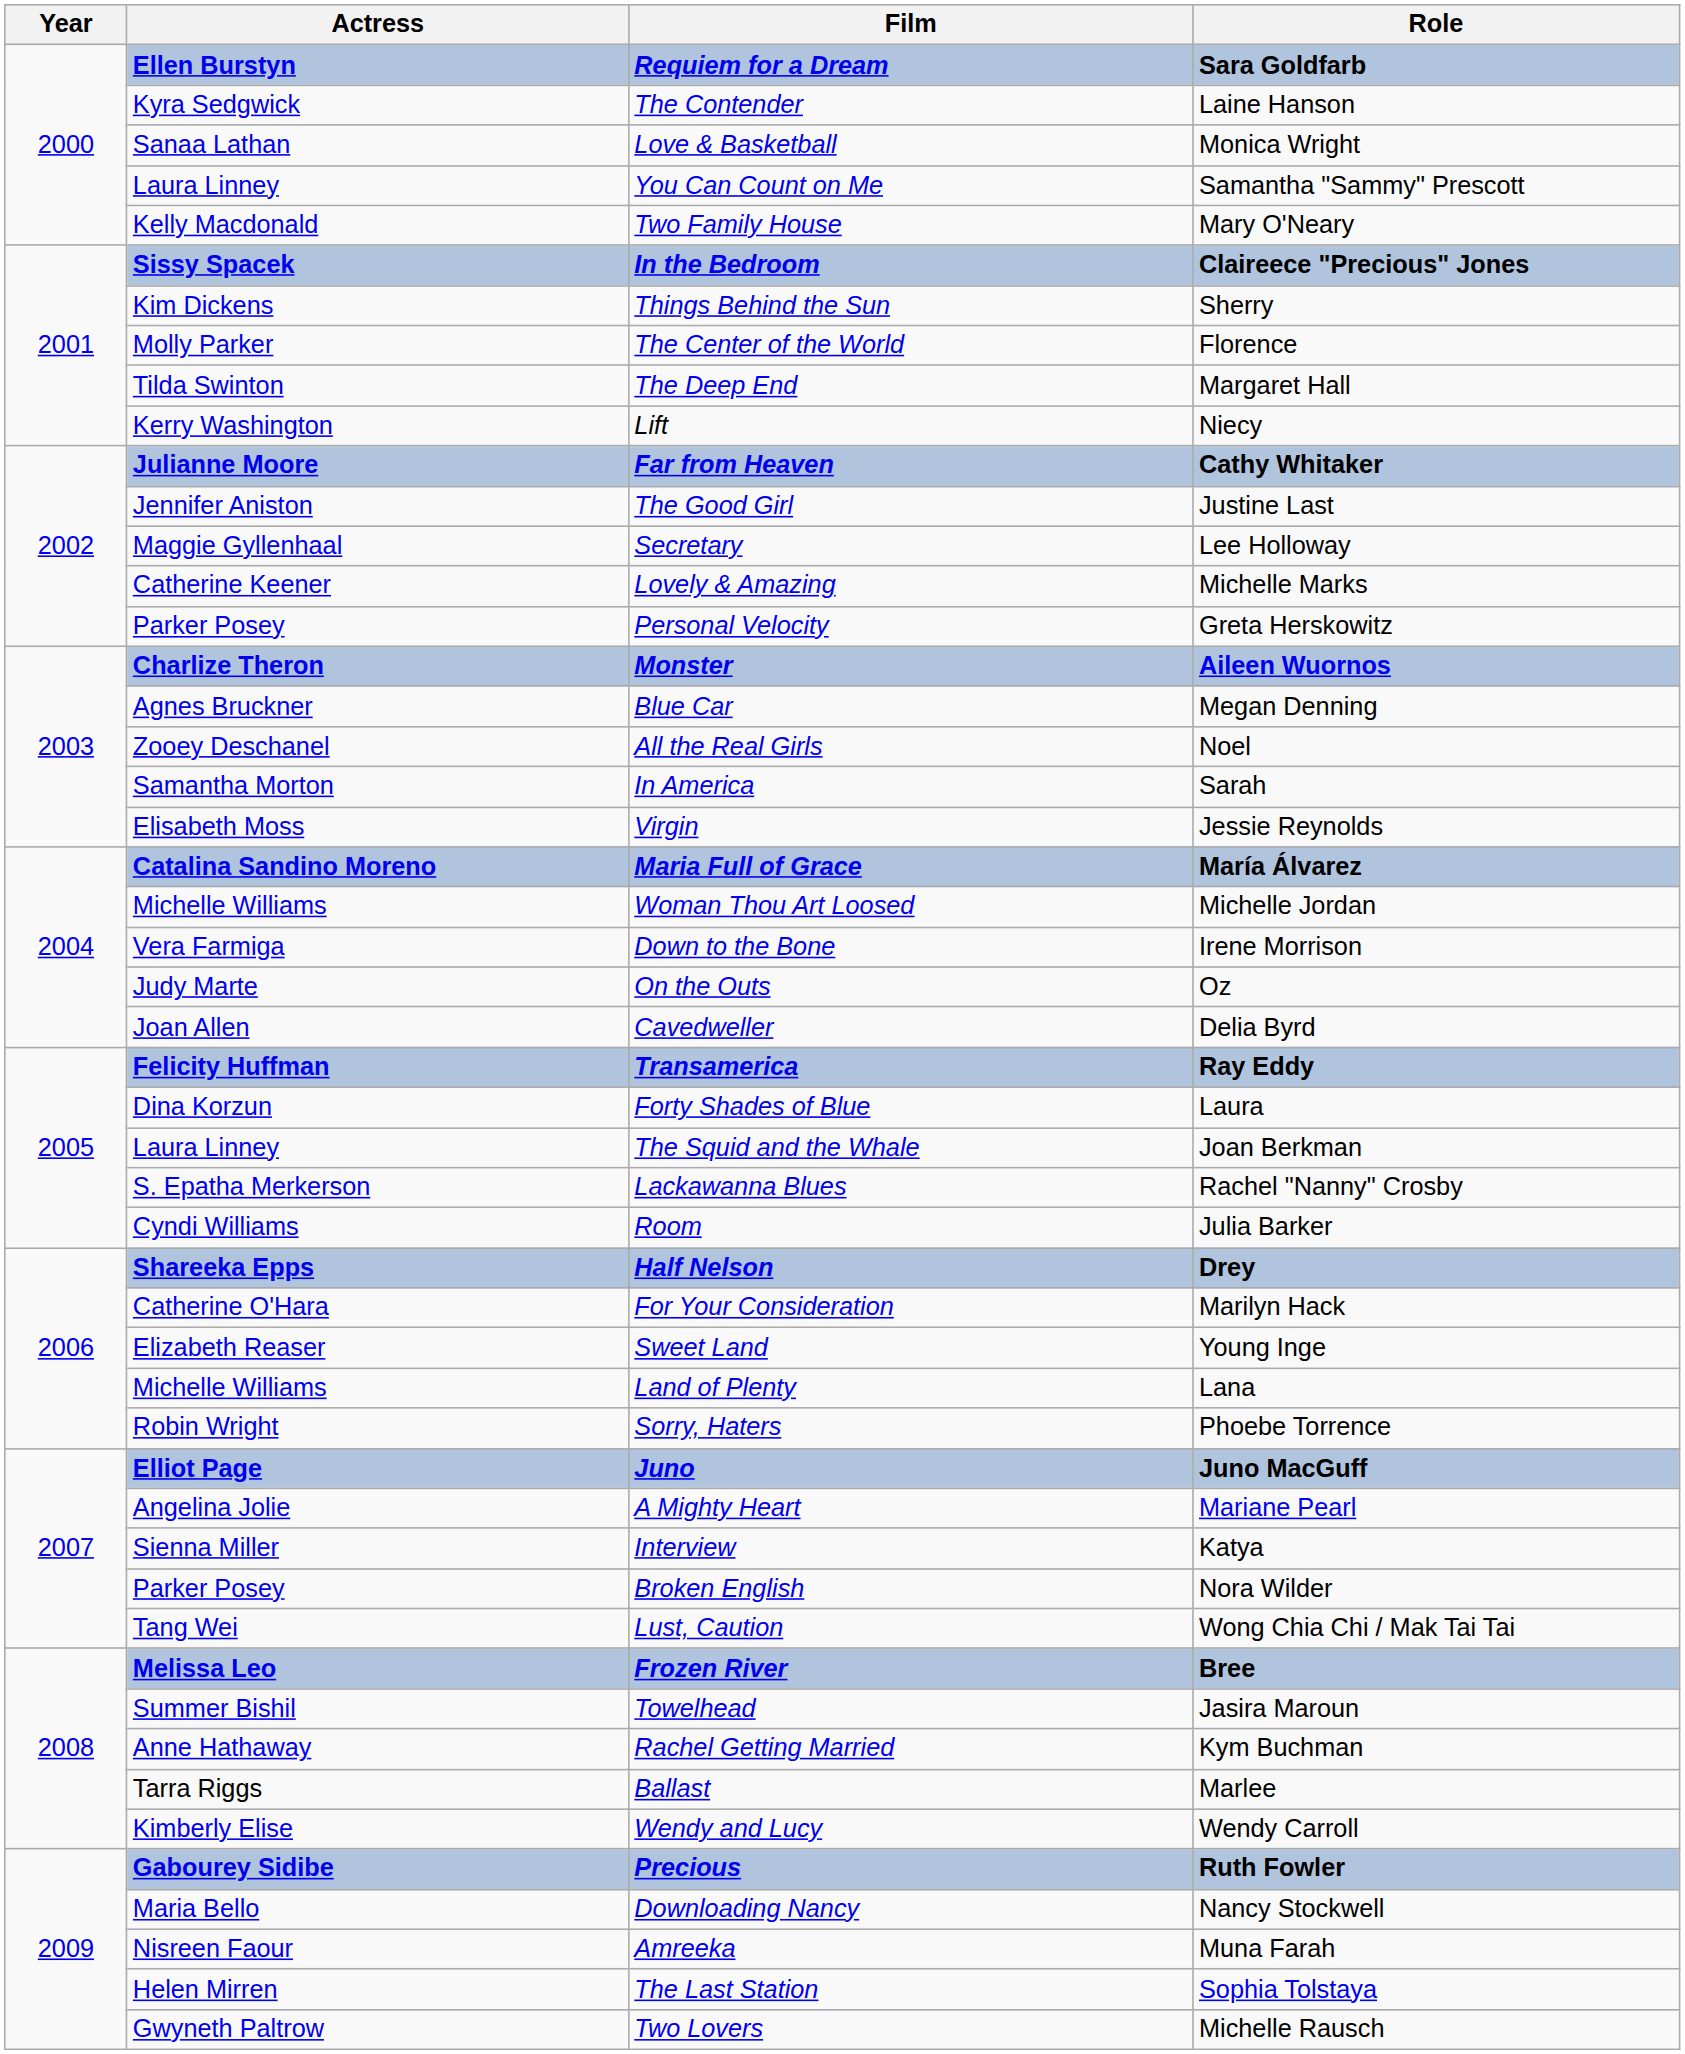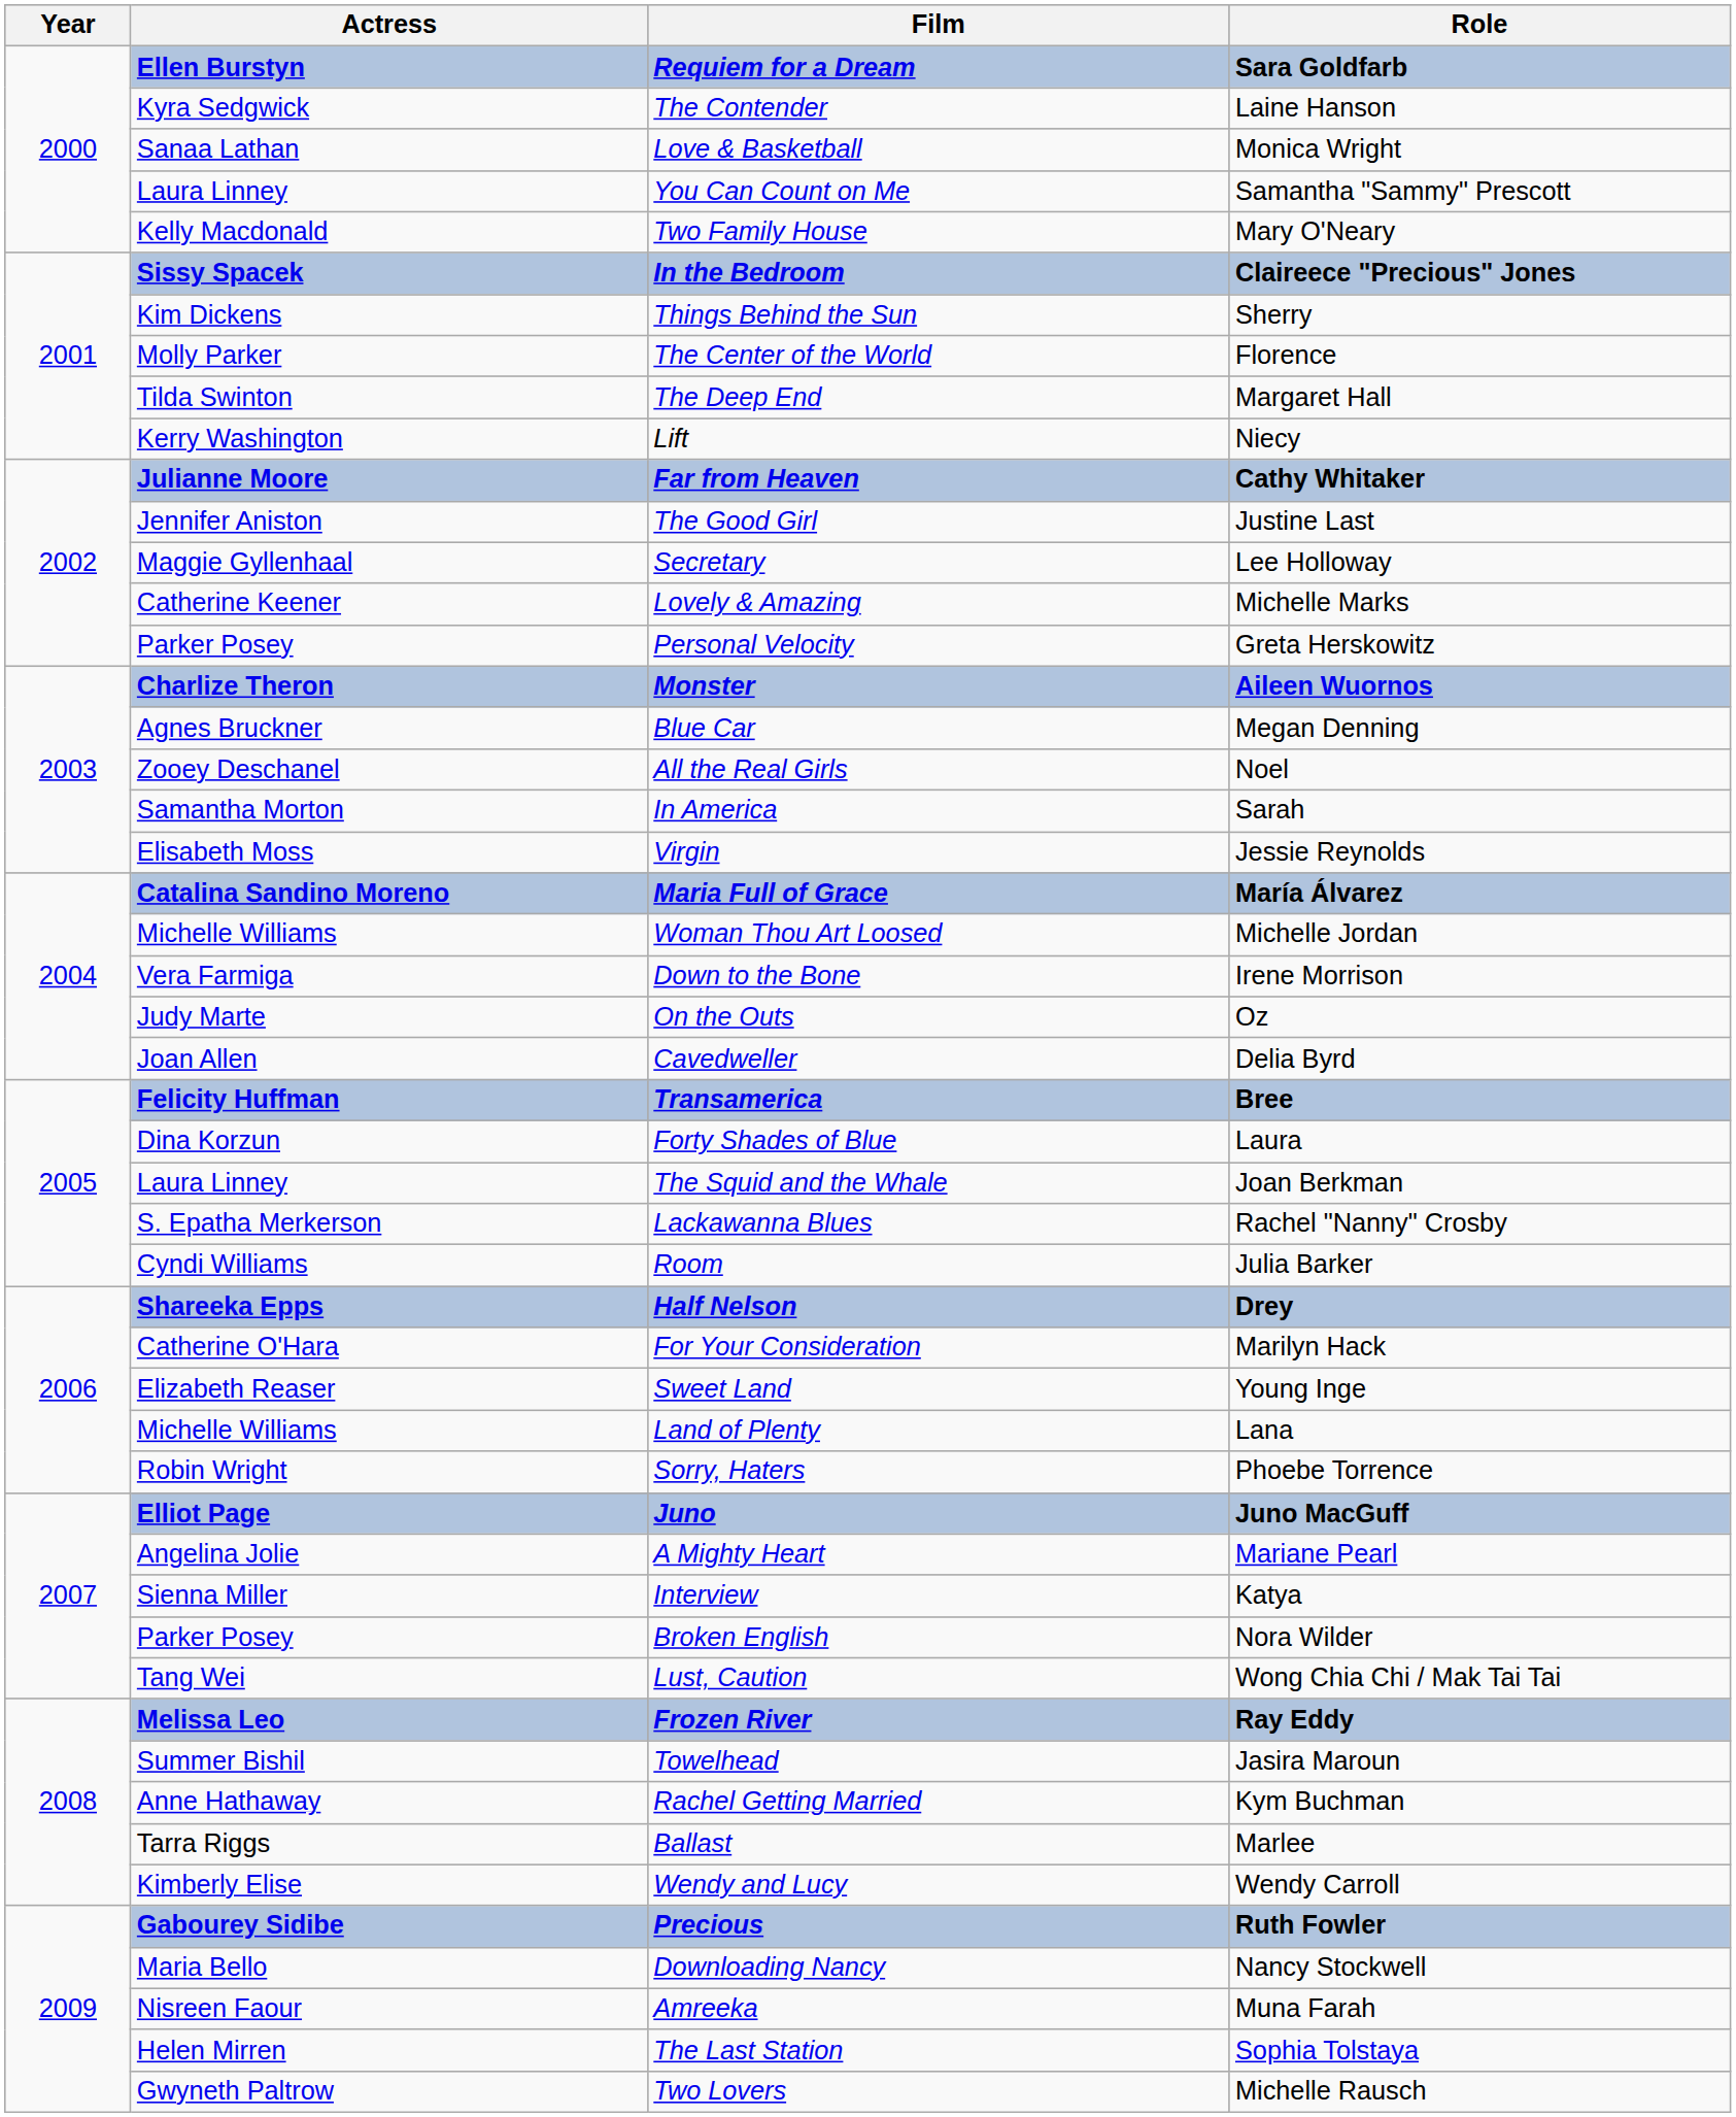 <table class=wikitable style="width="87%">
 <tr>
 <th width="70"><strong>Year</strong></th>
 <th width="310"><strong>Actress</strong></th>
 <th width="350"><strong>Film</strong></th>
 <th width="300"><strong>Role</strong></th>
 </tr>
 <tr>
 <td rowspan="5" style="text-align:center;"><a href='#'>2000</a><br></td>
 <td style="background:#B0C4DE;"><strong><a href='#'>Ellen Burstyn</a></strong></td>
 <td style="background:#B0C4DE;"><strong><em><a href='#'>Requiem for a Dream</a></em></strong></td>
 <td style="background:#B0C4DE;"><strong>Sara Goldfarb</strong></td>
 </tr>
 <tr>
 <td><a href='#'>Kyra Sedgwick</a></td>
 <td><em><a href='#'>The Contender</a></em></td>
 <td>Laine Hanson</td>
 </tr>
 <tr>
 <td><a href='#'>Sanaa Lathan</a></td>
 <td><em><a href='#'>Love & Basketball</a></em></td>
 <td>Monica Wright</td>
 </tr>
 <tr>
 <td><a href='#'>Laura Linney</a></td>
 <td><em><a href='#'>You Can Count on Me</a></em></td>
 <td>Samantha "Sammy" Prescott</td>
 </tr>
 <tr>
 <td><a href='#'>Kelly Macdonald</a></td>
 <td><em><a href='#'>Two Family House</a></em></td>
 <td>Mary O'Neary</td>
 </tr>
 <tr>
 <td rowspan="5" style="text-align:center;"><a href='#'>2001</a><br></td>
 <td style="background:#B0C4DE;"><strong><a href='#'>Sissy Spacek</a></strong></td>
 <td style="background:#B0C4DE;"><strong><em><a href='#'>In the Bedroom</a></em></strong></td>
 <td style="background:#B0C4DE;"><strong>Claireece "Precious" Jones</strong></td>
 </tr>
 <tr>
 <td><a href='#'>Kim Dickens</a></td>
 <td><em><a href='#'>Things Behind the Sun</a></em></td>
 <td>Sherry</td>
 </tr>
 <tr>
 <td><a href='#'>Molly Parker</a></td>
 <td><em><a href='#'>The Center of the World</a></em></td>
 <td>Florence</td>
 </tr>
 <tr>
 <td><a href='#'>Tilda Swinton</a></td>
 <td><em><a href='#'>The Deep End</a></em></td>
 <td>Margaret Hall</td>
 </tr>
 <tr>
 <td><a href='#'>Kerry Washington</a></td>
 <td><em>Lift</em></td>
 <td>Niecy</td>
 </tr>
 <tr>
 <td rowspan="5" style="text-align:center;"><a href='#'>2002</a><br></td>
 <td style="background:#B0C4DE;"><strong><a href='#'>Julianne Moore</a></strong></td>
 <td style="background:#B0C4DE;"><strong><em><a href='#'>Far from Heaven</a></em></strong></td>
 <td style="background:#B0C4DE;"><strong>Cathy Whitaker</strong></td>
 </tr>
 <tr>
 <td><a href='#'>Jennifer Aniston</a></td>
 <td><em><a href='#'>The Good Girl</a></em></td>
 <td>Justine Last</td>
 </tr>
 <tr>
 <td><a href='#'>Maggie Gyllenhaal</a></td>
 <td><em><a href='#'>Secretary</a></em></td>
 <td>Lee Holloway</td>
 </tr>
 <tr>
 <td><a href='#'>Catherine Keener</a></td>
 <td><em><a href='#'>Lovely & Amazing</a></em></td>
 <td>Michelle Marks</td>
 </tr>
 <tr>
 <td><a href='#'>Parker Posey</a></td>
 <td><em><a href='#'>Personal Velocity</a></em></td>
 <td>Greta Herskowitz</td>
 </tr>
 <tr>
 <td rowspan="5" style="text-align:center;"><a href='#'>2003</a><br></td>
 <td style="background:#B0C4DE;"><strong><a href='#'>Charlize Theron</a></strong></td>
 <td style="background:#B0C4DE;"><strong><em><a href='#'>Monster</a></em></strong></td>
 <td style="background:#B0C4DE;"><strong><a href='#'>Aileen Wuornos</a></strong></td>
 </tr>
 <tr>
 <td><a href='#'>Agnes Bruckner</a></td>
 <td><em><a href='#'>Blue Car</a></em></td>
 <td>Megan Denning</td>
 </tr>
 <tr>
 <td><a href='#'>Zooey Deschanel</a></td>
 <td><em><a href='#'>All the Real Girls</a></em></td>
 <td>Noel</td>
 </tr>
 <tr>
 <td><a href='#'>Samantha Morton</a></td>
 <td><em><a href='#'>In America</a></em></td>
 <td>Sarah</td>
 </tr>
 <tr>
 <td><a href='#'>Elisabeth Moss</a></td>
 <td><em><a href='#'>Virgin</a></em></td>
 <td>Jessie Reynolds</td>
 </tr>
 <tr>
 <td rowspan="5" style="text-align:center;"><a href='#'>2004</a><br></td>
 <td style="background:#B0C4DE;"><strong><a href='#'>Catalina Sandino Moreno</a></strong></td>
 <td style="background:#B0C4DE;"><strong><em><a href='#'>Maria Full of Grace</a></em></strong></td>
 <td style="background:#B0C4DE;"><strong>María Álvarez</strong></td>
 </tr>
 <tr>
 <td><a href='#'>Michelle Williams</a></td>
 <td><em><a href='#'>Woman Thou Art Loosed</a></em></td>
 <td>Michelle Jordan</td>
 </tr>
 <tr>
 <td><a href='#'>Vera Farmiga</a></td>
 <td><em><a href='#'>Down to the Bone</a></em></td>
 <td>Irene Morrison</td>
 </tr>
 <tr>
 <td><a href='#'>Judy Marte</a></td>
 <td><em><a href='#'>On the Outs</a></em></td>
 <td>Oz</td>
 </tr>
 <tr>
 <td><a href='#'>Joan Allen</a></td>
 <td><em><a href='#'>Cavedweller</a></em></td>
 <td>Delia Byrd</td>
 </tr>
 <tr>
 <td rowspan="5" style="text-align:center;"><a href='#'>2005</a><br></td>
 <td style="background:#B0C4DE;"><strong><a href='#'>Felicity Huffman</a></strong></td>
 <td style="background:#B0C4DE;"><strong><em><a href='#'>Transamerica</a></em></strong></td>
-<td style="background:#B0C4DE;"><strong>Ray Eddy</strong></td>
+<td style="background:#B0C4DE;"><strong>Bree</strong></td>
 </tr>
 <tr>
 <td><a href='#'>Dina Korzun</a></td>
 <td><em><a href='#'>Forty Shades of Blue</a></em></td>
 <td>Laura</td>
 </tr>
 <tr>
 <td><a href='#'>Laura Linney</a></td>
 <td><em><a href='#'>The Squid and the Whale</a></em></td>
 <td>Joan Berkman</td>
 </tr>
 <tr>
 <td><a href='#'>S. Epatha Merkerson</a></td>
 <td><em><a href='#'>Lackawanna Blues</a></em></td>
 <td>Rachel "Nanny" Crosby</td>
 </tr>
 <tr>
 <td><a href='#'>Cyndi Williams</a></td>
 <td><em><a href='#'>Room</a></em></td>
 <td>Julia Barker</td>
 </tr>
 <tr>
 <td rowspan="5" style="text-align:center;"><a href='#'>2006</a><br></td>
 <td style="background:#B0C4DE;"><strong><a href='#'>Shareeka Epps</a></strong></td>
 <td style="background:#B0C4DE;"><strong><em><a href='#'>Half Nelson</a></em></strong></td>
 <td style="background:#B0C4DE;"><strong>Drey</strong></td>
 </tr>
 <tr>
 <td><a href='#'>Catherine O'Hara</a></td>
 <td><em><a href='#'>For Your Consideration</a></em></td>
 <td>Marilyn Hack</td>
 </tr>
 <tr>
 <td><a href='#'>Elizabeth Reaser</a></td>
 <td><em><a href='#'>Sweet Land</a></em></td>
 <td>Young Inge</td>
 </tr>
 <tr>
 <td><a href='#'>Michelle Williams</a></td>
 <td><em><a href='#'>Land of Plenty</a></em></td>
 <td>Lana</td>
 </tr>
 <tr>
 <td><a href='#'>Robin Wright</a></td>
 <td><em><a href='#'>Sorry, Haters</a></em></td>
 <td>Phoebe Torrence</td>
 </tr>
 <tr>
 <td rowspan="5" style="text-align:center;"><a href='#'>2007</a><br></td>
 <td style="background:#B0C4DE;"><strong><a href='#'>Elliot Page</a></strong></td>
 <td style="background:#B0C4DE;"><strong><em><a href='#'>Juno</a></em></strong></td>
 <td style="background:#B0C4DE;"><strong>Juno MacGuff</strong></td>
 </tr>
 <tr>
 <td><a href='#'>Angelina Jolie</a></td>
 <td><em><a href='#'>A Mighty Heart</a></em></td>
 <td><a href='#'>Mariane Pearl</a></td>
 </tr>
 <tr>
 <td><a href='#'>Sienna Miller</a></td>
 <td><em><a href='#'>Interview</a></em></td>
 <td>Katya</td>
 </tr>
 <tr>
 <td><a href='#'>Parker Posey</a></td>
 <td><em><a href='#'>Broken English</a></em></td>
 <td>Nora Wilder</td>
 </tr>
 <tr>
 <td><a href='#'>Tang Wei</a></td>
 <td><em><a href='#'>Lust, Caution</a></em></td>
 <td>Wong Chia Chi / Mak Tai Tai</td>
 </tr>
 <tr>
 <td rowspan="5" style="text-align:center;"><a href='#'>2008</a><br></td>
 <td style="background:#B0C4DE;"><strong><a href='#'>Melissa Leo</a></strong></td>
 <td style="background:#B0C4DE;"><strong><em><a href='#'>Frozen River</a></em></strong></td>
-<td style="background:#B0C4DE;"><strong>Bree</strong></td>
+<td style="background:#B0C4DE;"><strong>Ray Eddy</strong></td>
 </tr>
 <tr>
 <td><a href='#'>Summer Bishil</a></td>
 <td><em><a href='#'>Towelhead</a></em></td>
 <td>Jasira Maroun</td>
 </tr>
 <tr>
 <td><a href='#'>Anne Hathaway</a></td>
 <td><em><a href='#'>Rachel Getting Married</a></em></td>
 <td>Kym Buchman</td>
 </tr>
 <tr>
 <td>Tarra Riggs</td>
 <td><em><a href='#'>Ballast</a></em></td>
 <td>Marlee</td>
 </tr>
 <tr>
 <td><a href='#'>Kimberly Elise</a></td>
 <td><em><a href='#'>Wendy and Lucy</a></em></td>
 <td>Wendy Carroll</td>
 </tr>
 <tr>
 <td rowspan="5" style="text-align:center;"><a href='#'>2009</a><br></td>
 <td style="background:#B0C4DE;"><strong><a href='#'>Gabourey Sidibe</a></strong></td>
 <td style="background:#B0C4DE;"><strong><em><a href='#'>Precious</a></em></strong></td>
 <td style="background:#B0C4DE;"><strong>Ruth Fowler</strong></td>
 </tr>
 <tr>
 <td><a href='#'>Maria Bello</a></td>
 <td><em><a href='#'>Downloading Nancy</a></em></td>
 <td>Nancy Stockwell</td>
 </tr>
 <tr>
 <td><a href='#'>Nisreen Faour</a></td>
 <td><em><a href='#'>Amreeka</a></em></td>
 <td>Muna Farah</td>
 </tr>
 <tr>
 <td><a href='#'>Helen Mirren</a></td>
 <td><em><a href='#'>The Last Station</a></em></td>
 <td><a href='#'>Sophia Tolstaya</a></td>
 </tr>
 <tr>
 <td><a href='#'>Gwyneth Paltrow</a></td>
 <td><em><a href='#'>Two Lovers</a></em></td>
 <td>Michelle Rausch</td>
 </tr>
 </table>
